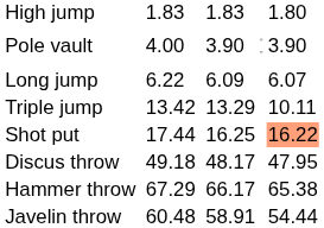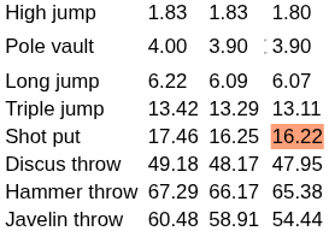 <table>
 <tr>
 <td>High jump</td>
 <td></td>
 <td>1.83</td>
 <td></td>
 <td>1.83</td>
 <td></td>
 <td>1.80</td>
 </tr>
 <tr>
 <td>Pole vault</td>
 <td></td>
 <td>4.00</td>
 <td></td>
 <td>3.90</td>
 <td><hr><hr></td>
 <td>3.90</td>
 </tr>
 <tr>
 <td>Long jump</td>
 <td></td>
 <td>6.22</td>
 <td></td>
 <td>6.09</td>
 <td></td>
 <td>6.07</td>
 </tr>
 <tr>
 <td>Triple jump</td>
 <td></td>
 <td>13.42</td>
 <td></td>
 <td>13.29</td>
 <td></td>
-<td>10.11</td>
+<td>13.11</td>
 </tr>
 <tr>
 <td>Shot put</td>
 <td></td>
-<td>17.44</td>
+<td>17.46</td>
 <td></td>
 <td>16.25</td>
 <td></td>
 <td style="background: lightsalmon;">16.22</td>
 </tr>
 <tr>
 <td>Discus throw</td>
 <td></td>
 <td>49.18</td>
 <td></td>
 <td>48.17</td>
 <td></td>
 <td>47.95</td>
 </tr>
 <tr>
 <td>Hammer throw</td>
 <td></td>
 <td>67.29</td>
 <td></td>
 <td>66.17</td>
 <td></td>
 <td>65.38</td>
 </tr>
 <tr>
 <td>Javelin throw</td>
 <td></td>
 <td>60.48</td>
 <td></td>
 <td>58.91</td>
 <td></td>
 <td>54.44</td>
 </tr>
 </table>
